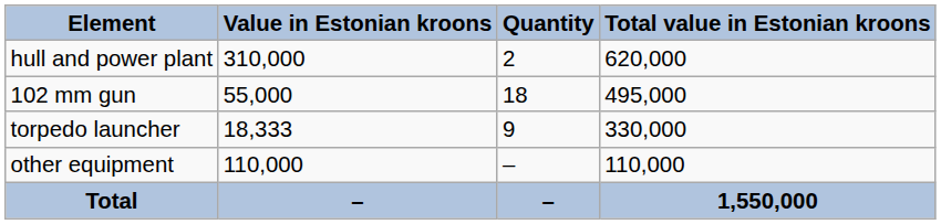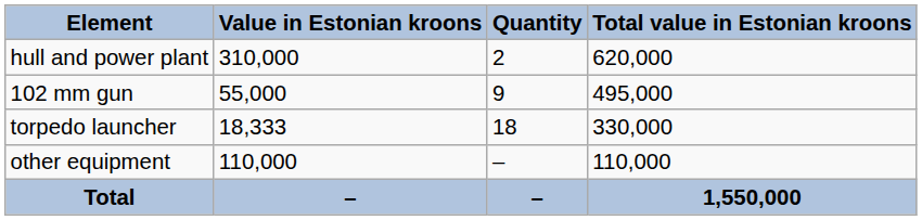 <table class="wikitable sortable" style="font-size:85%">
 <tr>
 <th style="text-align:center;background:lightsteelblue;">Element</th>
 <th style="text-align:center;background:lightsteelblue;">Value in Estonian kroons</th>
 <th style="text-align:center;background:lightsteelblue;">Quantity</th>
 <th style="text-align:center;background:lightsteelblue;">Total value in Estonian kroons</th>
 </tr>
 <tr>
 <td>hull and power plant</td>
 <td>310,000</td>
 <td>2</td>
 <td>620,000</td>
 </tr>
 <tr>
 <td>102 mm gun</td>
 <td>55,000</td>
-<td>18</td>
+<td>9</td>
 <td>495,000</td>
 </tr>
 <tr>
 <td>torpedo launcher</td>
 <td>18,333</td>
-<td>9</td>
+<td>18</td>
 <td>330,000</td>
 </tr>
 <tr>
 <td>other equipment</td>
 <td>110,000</td>
 <td>–</td>
 <td>110,000</td>
 </tr>
 <tr>
 <th style="text-align:center;background:lightsteelblue;">Total</th>
 <th style="text-align:center;background:lightsteelblue;">–</th>
 <th style="text-align:center;background:lightsteelblue;">–</th>
 <th style="text-align:center;background:lightsteelblue;">1,550,000</th>
 </tr>
 </table>
